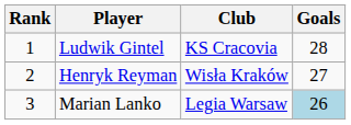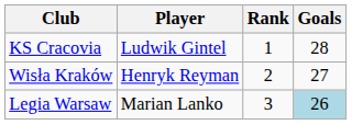 <table class="wikitable" style="text-align:center">
 <tr>
+<th>Club</th>
+<th>Player</th>
 <th>Rank</th>
-<th>Player</th>
-<th>Club</th>
 <th>Goals</th>
 </tr>
 <tr>
+<td align="left"><a href='#'>KS Cracovia</a></td>
+<td align="left"> <a href='#'>Ludwik Gintel</a></td>
 <td rowspan="1">1</td>
-<td align="left"> <a href='#'>Ludwik Gintel</a></td>
-<td align="left"><a href='#'>KS Cracovia</a></td>
 <td rowspan="1">28</td>
 </tr>
 <tr>
+<td align="left"><a href='#'>Wisła Kraków</a></td>
+<td align="left"> <a href='#'>Henryk Reyman</a></td>
 <td rowspan="1">2</td>
-<td align="left"> <a href='#'>Henryk Reyman</a></td>
-<td align="left"><a href='#'>Wisła Kraków</a></td>
 <td rowspan="1">27</td>
 </tr>
 <tr>
+<td align="left"><a href='#'>Legia Warsaw</a></td>
+<td align="left"> Marian Lanko</td>
 <td rowspan="1">3</td>
-<td align="left"> Marian Lanko</td>
-<td align="left"><a href='#'>Legia Warsaw</a></td>
 <td rowspan="1" style="background: lightblue;">26</td>
 </tr>
 </table>
